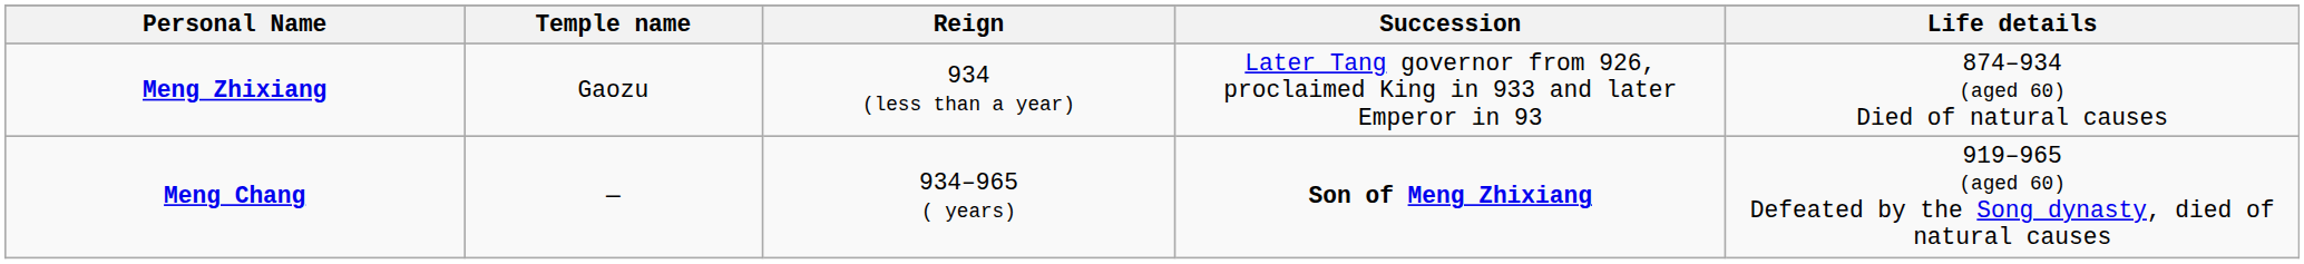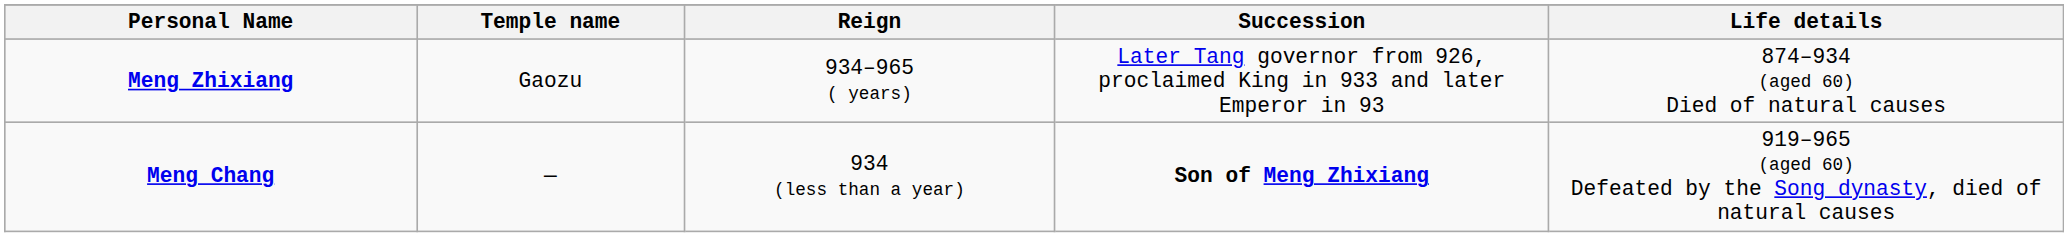 <table class="wikitable plainrowheaders" style="text-align:center; width:100%;">
 <tr>
 </tr>
 <tr>
 <th scope="col" width="20%">Personal Name</th>
 <th scope="col" width="13%">Temple name</th>
 <th scope="col" width="18%">Reign</th>
 <th scope="col" width="24%">Succession</th>
 <th scope="col" width="25%">Life details</th>
 </tr>
 <tr>
 <td><strong><a href='#'>Meng Zhixiang</a></strong><br></td>
 <td>Gaozu<br></td>
-<td>934<br><small>(less than a year)</small></td>
+<td>934–965<br><small>( years)</small></td>
 <td><a href='#'>Later Tang</a> governor from 926, proclaimed King in 933 and later Emperor in 93</td>
 <td>874–934<br><small>(aged 60)</small><br>Died of natural causes</td>
 </tr>
 <tr>
 <td><strong><a href='#'>Meng Chang</a></strong><br></td>
 <td>—</td>
-<td>934–965<br><small>( years)</small></td>
+<td>934<br><small>(less than a year)</small></td>
 <td><strong>Son of <a href='#'>Meng Zhixiang</a></strong></td>
 <td>919–965<br><small>(aged 60)</small><br>Defeated by the <a href='#'>Song dynasty</a>, died of natural causes</td>
 </tr>
 </table>
